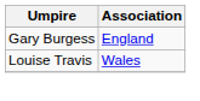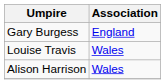 <table class="wikitable collapsible">
 <tr>
 <th>Umpire</th>
 <th>Association</th>
 </tr>
 <tr>
 <td>Gary Burgess</td>
 <td><a href='#'>England</a></td>
 </tr>
 <tr>
 <td>Louise Travis</td>
 <td><a href='#'>Wales</a></td>
 </tr>
 <tr>
+<td>Alison Harrison</td>
+<td><a href='#'>Wales</a></td>
+</tr>
+<tr>
 </tr>
 </table>
